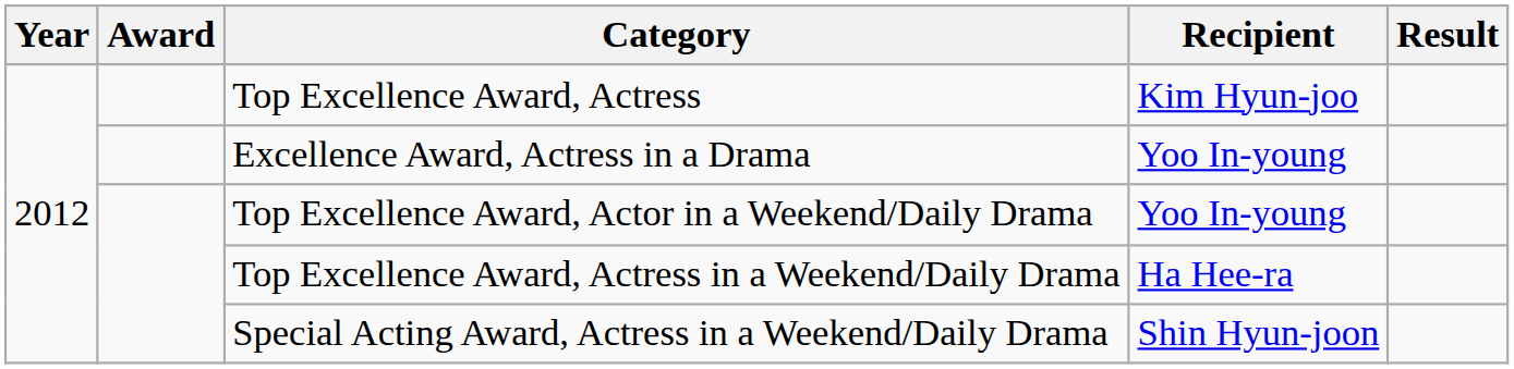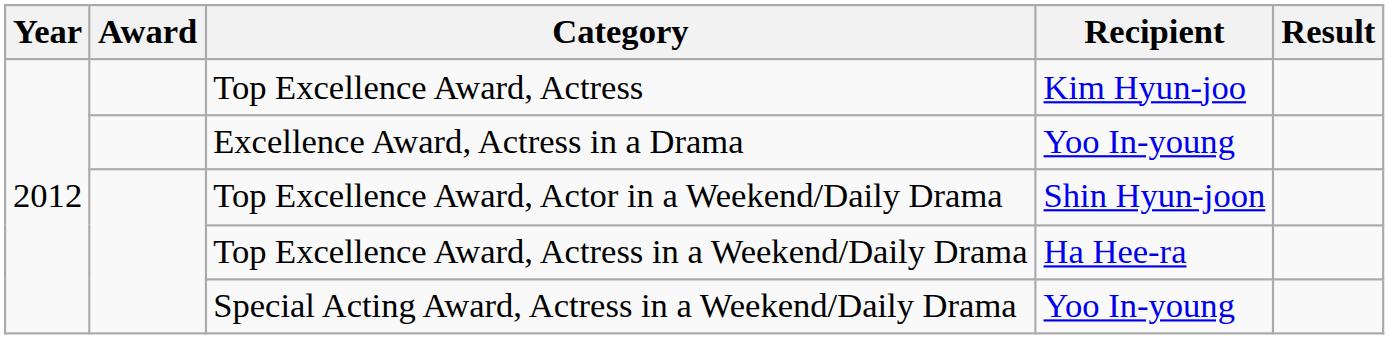 <table class="wikitable">
 <tr>
 <th>Year</th>
 <th>Award</th>
 <th>Category</th>
 <th>Recipient</th>
 <th>Result</th>
 </tr>
 <tr>
 <td rowspan=5>2012</td>
 <td></td>
 <td>Top Excellence Award, Actress</td>
 <td><a href='#'>Kim Hyun-joo</a></td>
 <td></td>
 </tr>
 <tr>
 <td></td>
 <td>Excellence Award, Actress in a Drama</td>
 <td><a href='#'>Yoo In-young</a></td>
 <td></td>
 </tr>
 <tr>
 <td rowspan=3></td>
 <td>Top Excellence Award, Actor in a Weekend/Daily Drama</td>
-<td><a href='#'>Yoo In-young</a></td>
+<td><a href='#'>Shin Hyun-joon</a></td>
 <td></td>
 </tr>
 <tr>
 <td>Top Excellence Award, Actress in a Weekend/Daily Drama</td>
 <td><a href='#'>Ha Hee-ra</a></td>
 <td></td>
 </tr>
 <tr>
 <td>Special Acting Award, Actress in a Weekend/Daily Drama</td>
-<td><a href='#'>Shin Hyun-joon</a></td>
+<td><a href='#'>Yoo In-young</a></td>
 <td></td>
 </tr>
 </table>
